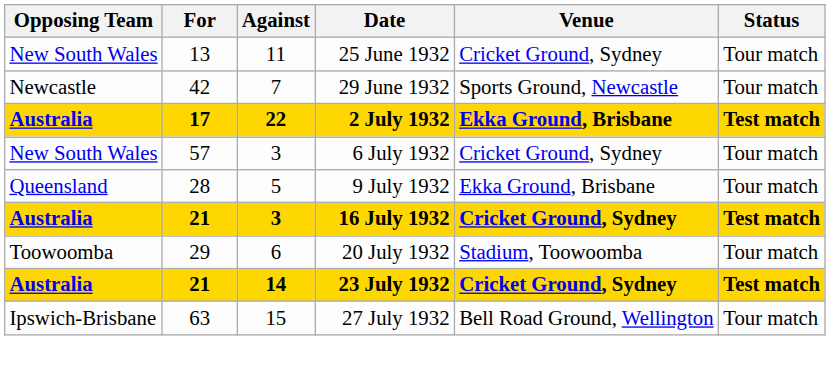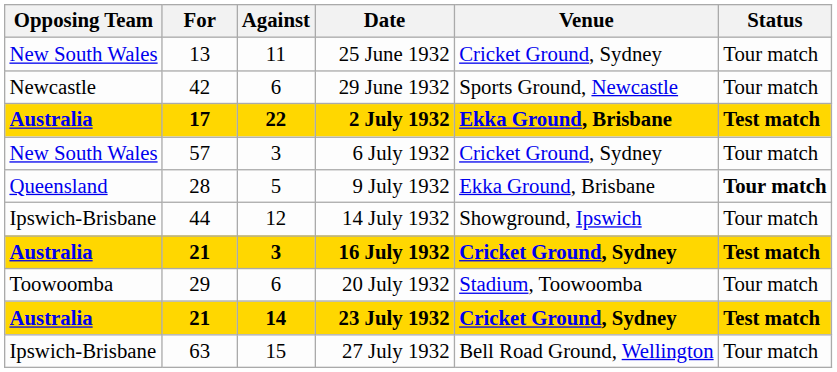 <table class=wikitable>
 <tr>
 <th>Opposing Team</th>
 <th>For</th>
 <th>Against</th>
 <th>Date</th>
 <th>Venue</th>
 <th>Status</th>
 </tr>
 <tr bgcolor=#fdfdfd>
 <td><a href='#'>New South Wales</a></td>
 <td align=center width=50>13</td>
 <td align=center width=50>11</td>
 <td width=100 align=right>25 June 1932</td>
 <td><a href='#'>Cricket Ground</a>, Sydney</td>
 <td>Tour match</td>
 </tr>
 <tr bgcolor=#fdfdfd>
 <td>Newcastle</td>
 <td align=center width=50>42</td>
-<td align=center width=50>7</td>
+<td align=center width=50>6</td>
 <td width=100 align=right>29 June 1932</td>
 <td>Sports Ground, <a href='#'>Newcastle</a></td>
 <td>Tour match</td>
 </tr>
 <tr bgcolor=gold>
 <td><strong><a href='#'>Australia</a></strong></td>
 <td align=center width=50><strong>17</strong></td>
 <td align=center width=50><strong>22</strong></td>
 <td width=100 align=right><strong>2 July 1932</strong></td>
 <td><strong><a href='#'>Ekka Ground</a>, Brisbane</strong></td>
 <td><strong>Test match</strong></td>
 </tr>
 <tr bgcolor=#fdfdfd>
 <td><a href='#'>New South Wales</a></td>
 <td align=center width=50>57</td>
 <td align=center width=50>3</td>
 <td width=100 align=right>6 July 1932</td>
 <td><a href='#'>Cricket Ground</a>, Sydney</td>
 <td>Tour match</td>
 </tr>
 <tr bgcolor=#fdfdfd>
 <td><a href='#'>Queensland</a></td>
 <td align=center width=50>28</td>
 <td align=center width=50>5</td>
 <td width=100 align=right>9 July 1932</td>
 <td><a href='#'>Ekka Ground</a>, Brisbane</td>
+<td><strong>Tour match</strong></td>
+</tr>
+<tr bgcolor=#fdfdfd>
+<td>Ipswich-Brisbane</td>
+<td align=center width=50>44</td>
+<td align=center width=50>12</td>
+<td width=100 align=right>14 July 1932</td>
+<td>Showground, <a href='#'>Ipswich</a></td>
 <td>Tour match</td>
 </tr>
 <tr bgcolor=gold>
 <td><strong><a href='#'>Australia</a></strong></td>
 <td align=center width=50><strong>21</strong></td>
 <td align=center width=50><strong>3</strong></td>
 <td width=100 align=right><strong>16 July 1932</strong></td>
 <td><strong><a href='#'>Cricket Ground</a>, Sydney</strong></td>
 <td><strong>Test match</strong></td>
 </tr>
 <tr bgcolor=#fdfdfd>
 <td>Toowoomba</td>
 <td align=center width=50>29</td>
 <td align=center width=50>6</td>
 <td width=100 align=right>20 July 1932</td>
 <td><a href='#'>Stadium</a>, Toowoomba</td>
 <td>Tour match</td>
 </tr>
 <tr bgcolor=gold>
 <td><strong><a href='#'>Australia</a></strong></td>
 <td align=center width=50><strong>21</strong></td>
 <td align=center width=50><strong>14</strong></td>
 <td width=100 align=right><strong>23 July 1932</strong></td>
 <td><strong><a href='#'>Cricket Ground</a>, Sydney</strong></td>
 <td><strong>Test match</strong></td>
 </tr>
 <tr bgcolor=#fdfdfd>
 <td>Ipswich-Brisbane</td>
 <td align=center width=50>63</td>
 <td align=center width=50>15</td>
 <td width=100 align=right>27 July 1932</td>
 <td>Bell Road Ground, <a href='#'>Wellington</a></td>
 <td>Tour match</td>
 </tr>
 </table>
